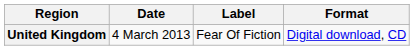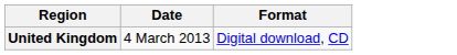 <table class="wikitable plainrowheaders">
 <tr>
 <th scope="col">Region</th>
 <th scope="col">Date</th>
-<th scope="col">Label</th>
 <th scope="col">Format</th>
 </tr>
 <tr>
 <th scope="row">United Kingdom</th>
 <td>4 March 2013</td>
-<td>Fear Of Fiction</td>
 <td><a href='#'>Digital download</a>, <a href='#'>CD</a></td>
 </tr>
 </table>
